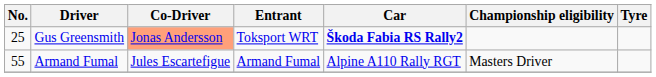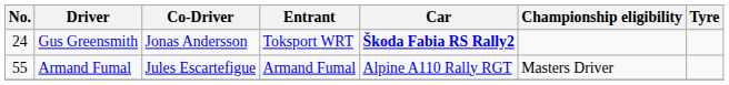 <table class="wikitable" style="font-size: 85%;">
 <tr>
 <th>No.</th>
 <th>Driver</th>
 <th>Co-Driver</th>
 <th>Entrant</th>
 <th>Car</th>
 <th>Championship eligibility</th>
 <th>Tyre</th>
 </tr>
 <tr>
-<td align="center">25</td>
+<td align="center">24</td>
 <td> <a href='#'>Gus Greensmith</a></td>
-<td style="background: lightsalmon;"> <a href='#'>Jonas Andersson</a></td>
+<td> <a href='#'>Jonas Andersson</a></td>
 <td> <a href='#'>Toksport WRT</a></td>
 <td><strong><a href='#'>Škoda Fabia RS Rally2</a></strong></td>
 <td></td>
 <td align="center"></td>
 </tr>
 <tr>
 <td align="center">55</td>
 <td> <a href='#'>Armand Fumal</a></td>
 <td> <a href='#'>Jules Escartefigue</a></td>
 <td> <a href='#'>Armand Fumal</a></td>
 <td><a href='#'>Alpine A110 Rally RGT</a></td>
 <td>Masters Driver</td>
 <td align="center"></td>
 </tr>
 <tr>
 </tr>
 </table>
